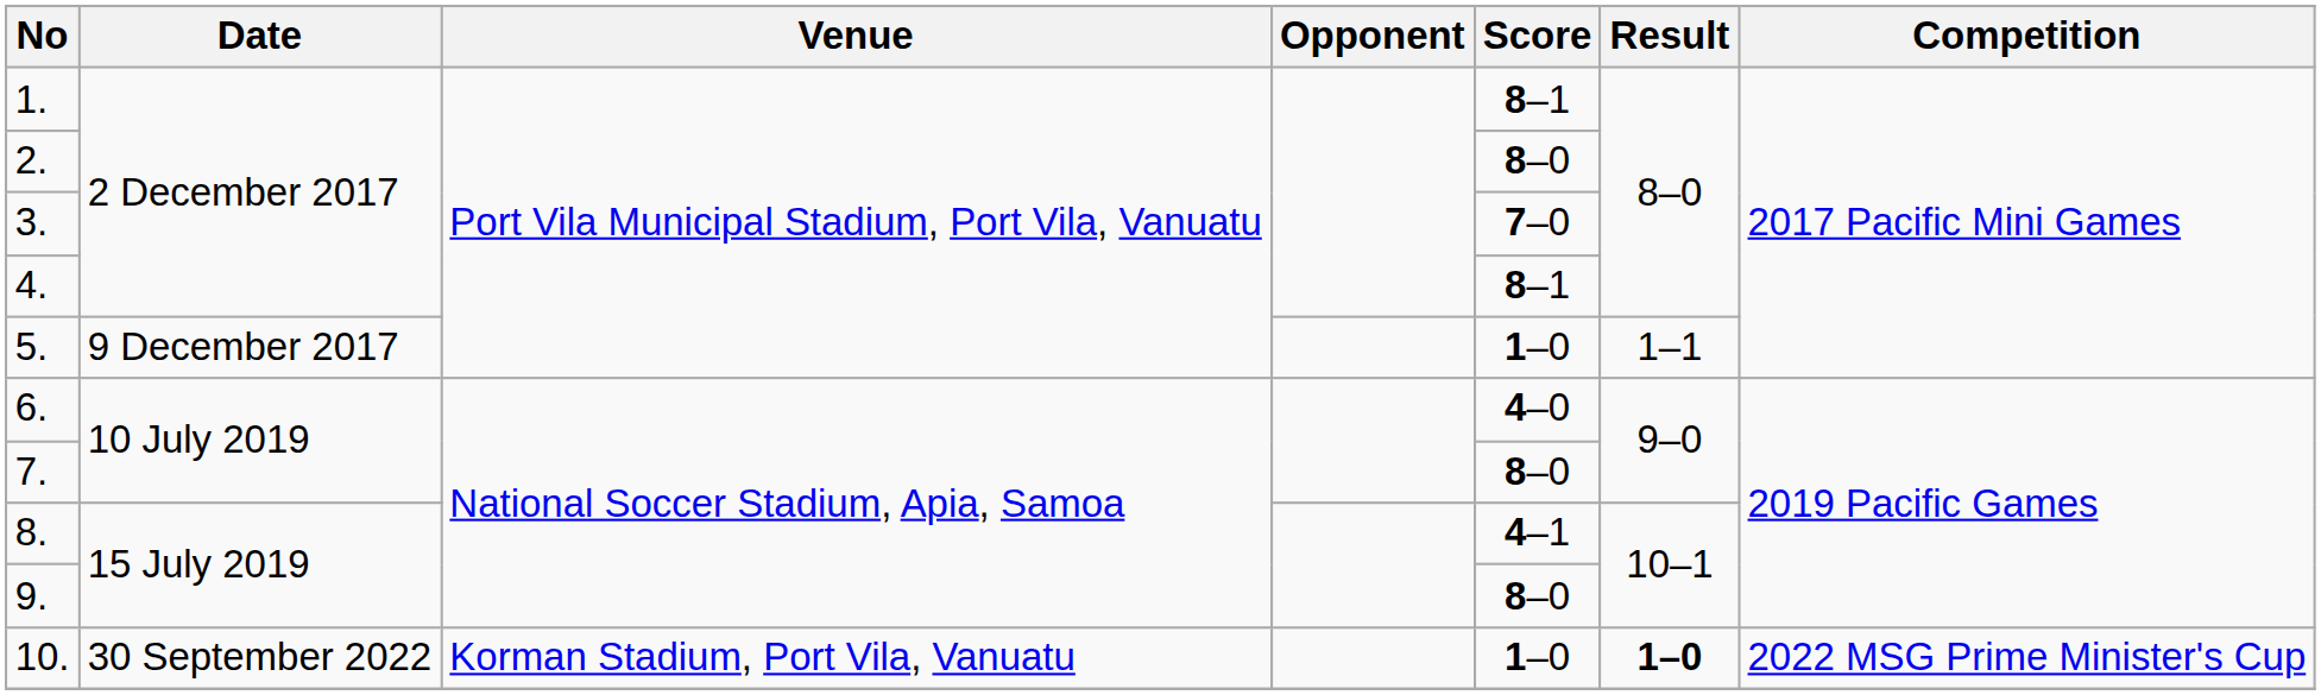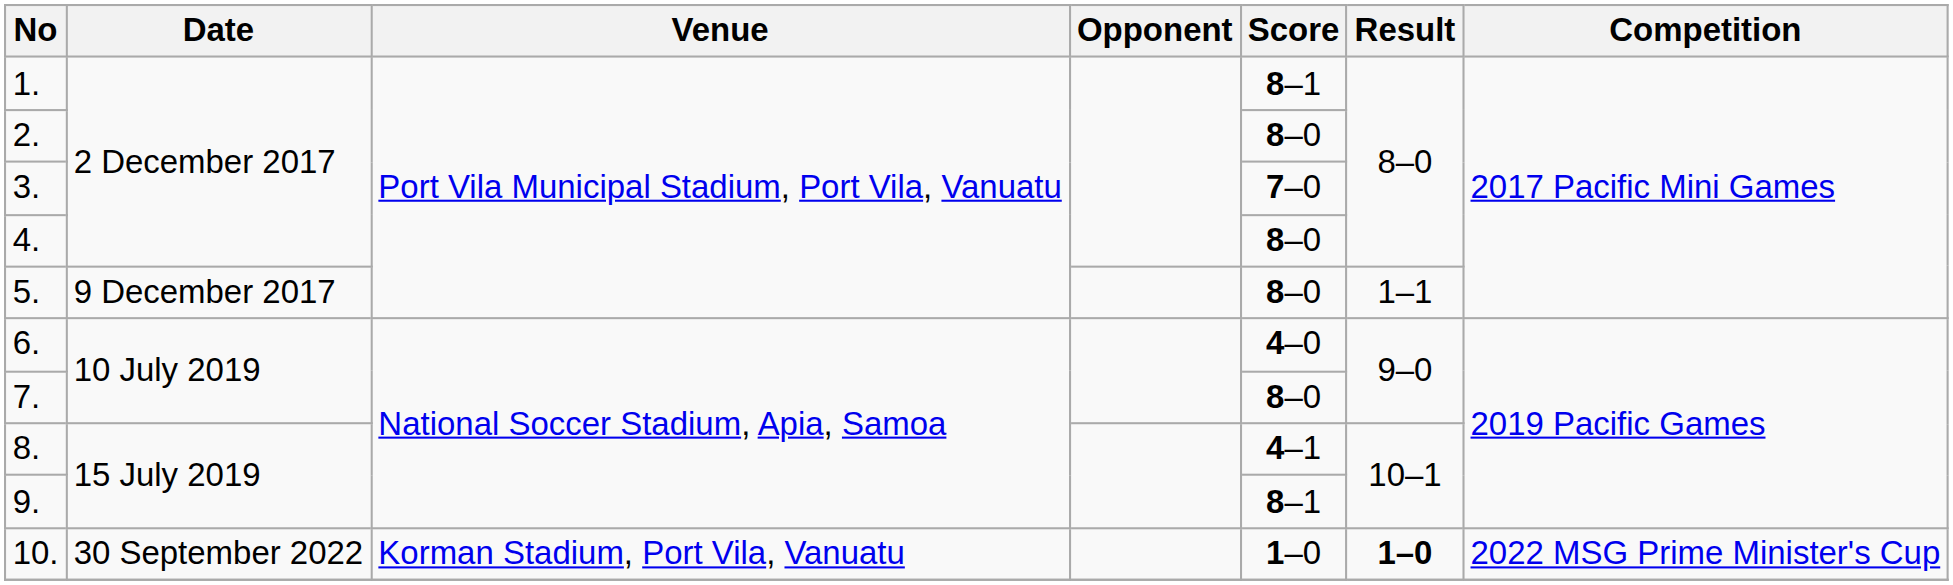 <table class="wikitable" style="font-size:100%;">
 <tr>
 <th>No</th>
 <th>Date</th>
 <th>Venue</th>
 <th>Opponent</th>
 <th>Score</th>
 <th>Result</th>
 <th>Competition</th>
 </tr>
 <tr>
 <td>1.</td>
 <td rowspan="4">2 December 2017</td>
 <td rowspan="5"><a href='#'>Port Vila Municipal Stadium</a>, <a href='#'>Port Vila</a>, <a href='#'>Vanuatu</a></td>
 <td rowspan="4"></td>
 <td align=center><strong>8</strong>–1</td>
 <td rowspan="4" style="text-align:center">8–0</td>
 <td rowspan="5"><a href='#'>2017 Pacific Mini Games</a></td>
 </tr>
 <tr>
 <td>2.</td>
 <td align=center><strong>8</strong>–0</td>
 </tr>
 <tr>
 <td>3.</td>
 <td align=center><strong>7</strong>–0</td>
 </tr>
 <tr>
 <td>4.</td>
-<td align=center><strong>8</strong>–1</td>
+<td align=center><strong>8</strong>–0</td>
 </tr>
 <tr>
 <td>5.</td>
 <td>9 December 2017</td>
 <td></td>
-<td align=center><strong>1</strong>–0</td>
+<td align=center><strong>8</strong>–0</td>
 <td align=center>1–1</td>
 </tr>
 <tr>
 <td>6.</td>
 <td rowspan="2">10 July 2019</td>
 <td rowspan="4"><a href='#'>National Soccer Stadium</a>, <a href='#'>Apia</a>, <a href='#'>Samoa</a></td>
 <td rowspan="2"></td>
 <td align=center><strong>4</strong>–0</td>
 <td rowspan="2" style="text-align:center">9–0</td>
 <td rowspan="4"><a href='#'>2019 Pacific Games</a></td>
 </tr>
 <tr>
 <td>7.</td>
 <td align=center><strong>8</strong>–0</td>
 </tr>
 <tr>
 <td>8.</td>
 <td rowspan="2">15 July 2019</td>
 <td rowspan="2"></td>
 <td align=center><strong>4</strong>–1</td>
 <td rowspan="2" style="text-align:center">10–1</td>
 </tr>
 <tr>
 <td>9.</td>
-<td align=center><strong>8</strong>–0</td>
+<td align=center><strong>8</strong>–1</td>
 </tr>
 <tr>
 <td>10.</td>
 <td>30 September 2022</td>
 <td><a href='#'>Korman Stadium</a>, <a href='#'>Port Vila</a>, <a href='#'>Vanuatu</a></td>
 <td></td>
 <td align=center><strong>1</strong>–0</td>
 <td align=center><strong>1–0</strong></td>
 <td><a href='#'>2022 MSG Prime Minister's Cup</a></td>
 </tr>
 <tr>
 </tr>
 </table>
